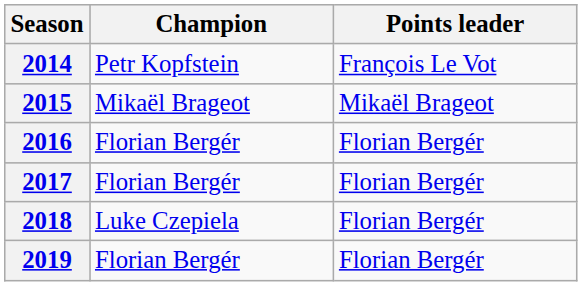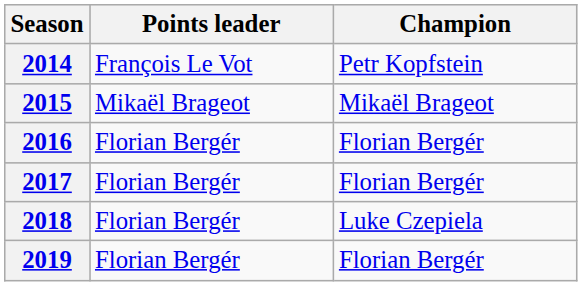 <table class="wikitable">
 <tr>
 <th>Season</th>
+<th width="150">Points leader</th>
 <th width="150">Champion</th>
-<th width="150">Points leader</th>
 </tr>
 <tr>
 <th><a href='#'>2014</a></th>
+<td> <a href='#'>François Le Vot</a></td>
 <td> <a href='#'>Petr Kopfstein</a></td>
-<td> <a href='#'>François Le Vot</a></td>
 </tr>
 <tr>
 <th><a href='#'>2015</a></th>
 <td> <a href='#'>Mikaël Brageot</a></td>
 <td> <a href='#'>Mikaël Brageot</a></td>
 </tr>
 <tr>
 <th><a href='#'>2016</a></th>
 <td> <a href='#'>Florian Bergér</a></td>
 <td> <a href='#'>Florian Bergér</a></td>
 </tr>
 <tr>
 <th><a href='#'>2017</a></th>
 <td> <a href='#'>Florian Bergér</a></td>
 <td> <a href='#'>Florian Bergér</a></td>
 </tr>
 <tr>
 <th><a href='#'>2018</a></th>
+<td> <a href='#'>Florian Bergér</a></td>
 <td> <a href='#'>Luke Czepiela</a></td>
-<td> <a href='#'>Florian Bergér</a></td>
 </tr>
 <tr>
 <th><a href='#'>2019</a></th>
 <td> <a href='#'>Florian Bergér</a></td>
 <td> <a href='#'>Florian Bergér</a></td>
 </tr>
 </table>
